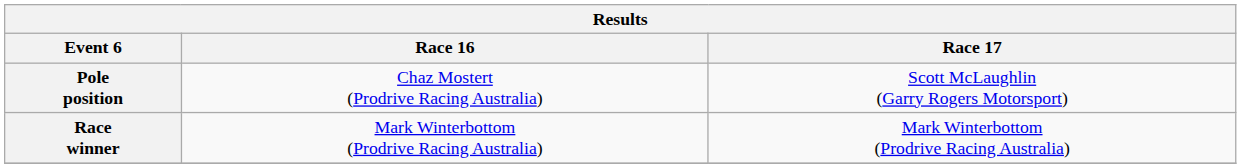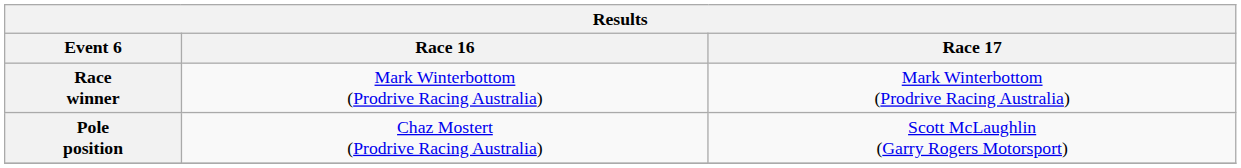 <table class="wikitable collapsible collapsed" align="center" width=75% style="font-size: 85%; max-width: 950px">
 <tr>
 <th colspan="3">Results</th>
 </tr>
 <tr>
 <th>Event 6</th>
 <th>Race 16</th>
 <th>Race 17</th>
 </tr>
 <tr>
+<th>Race<br>winner</th>
+<td align="center"> <a href='#'>Mark Winterbottom</a><br>(<a href='#'>Prodrive Racing Australia</a>)</td>
+<td align="center"> <a href='#'>Mark Winterbottom</a><br>(<a href='#'>Prodrive Racing Australia</a>)</td>
+</tr>
+<tr>
 <th>Pole<br>position</th>
 <td align="center"> <a href='#'>Chaz Mostert</a><br>(<a href='#'>Prodrive Racing Australia</a>)</td>
 <td align="center"> <a href='#'>Scott McLaughlin</a><br>(<a href='#'>Garry Rogers Motorsport</a>)</td>
 </tr>
 <tr>
-<th>Race<br>winner</th>
-<td align="center"> <a href='#'>Mark Winterbottom</a><br>(<a href='#'>Prodrive Racing Australia</a>)</td>
-<td align="center"> <a href='#'>Mark Winterbottom</a><br>(<a href='#'>Prodrive Racing Australia</a>)</td>
-</tr>
-<tr>
 </tr>
 </table>
